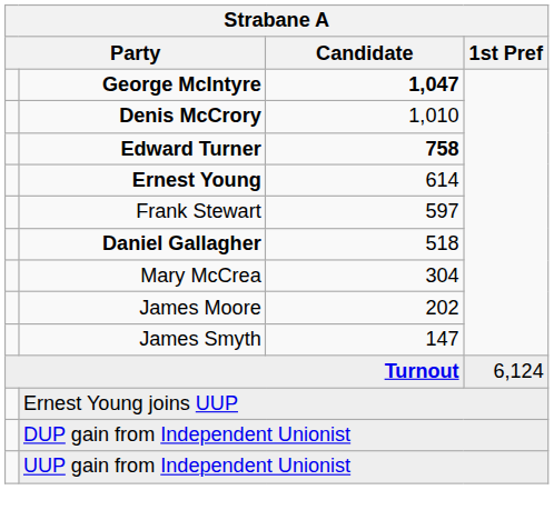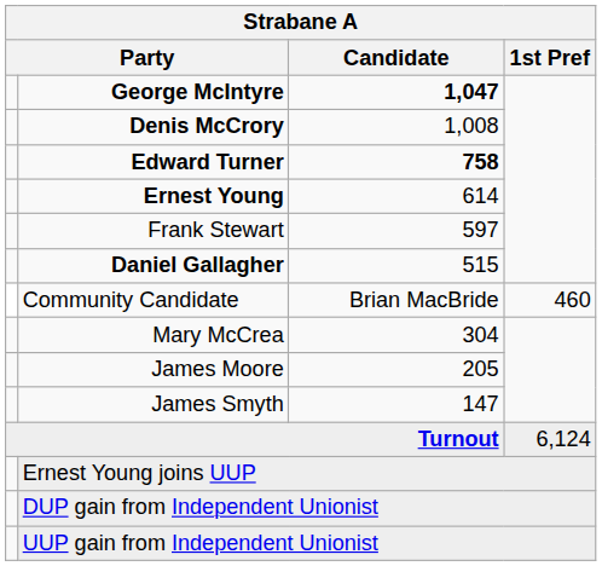 <table class="wikitable">
 <tr>
 <th colspan="4" align="center">Strabane A</th>
 </tr>
 <tr>
 <th colspan="2" align="center" width=200>Party</th>
 <th width=150>Candidate</th>
 <th width=60>1st Pref</th>
 </tr>
 <tr>
 <td></td>
 <td align="right"><strong>George McIntyre</strong></td>
 <td align="right"><strong>1,047</strong></td>
 </tr>
 <tr>
 <td></td>
 <td align="right"><strong>Denis McCrory</strong></td>
-<td align="right">1,010</td>
+<td align="right">1,008</td>
 </tr>
 <tr>
 <td></td>
 <td align="right"><strong>Edward Turner</strong></td>
 <td align="right"><strong>758</strong></td>
 </tr>
 <tr>
 <td></td>
 <td align="right"><strong>Ernest Young</strong></td>
 <td align="right">614</td>
 </tr>
 <tr>
 <td></td>
 <td align="right">Frank Stewart</td>
 <td align="right">597</td>
 </tr>
 <tr>
 <td></td>
 <td align="right"><strong>Daniel Gallagher</strong></td>
-<td align="right">518</td>
+<td align="right">515</td>
+</tr>
+<tr>
+<td style="background-color: #FFFFFF"></td>
+<td>Community Candidate</td>
+<td align="right">Brian MacBride</td>
+<td align="right">460</td>
 </tr>
 <tr>
 <td></td>
 <td align="right">Mary McCrea</td>
 <td align="right">304</td>
 </tr>
 <tr>
 <td></td>
 <td align="right">James Moore</td>
-<td align="right">202</td>
+<td align="right">205</td>
 </tr>
 <tr>
 <td></td>
 <td align="right">James Smyth</td>
 <td align="right">147</td>
 </tr>
 <tr bgcolor="EEEEEE">
 <td colspan=3 align="right"><strong><a href='#'>Turnout</a></strong></td>
 <td align="right">6,124</td>
 </tr>
 <tr>
 <td bgcolor=></td>
 <td colspan=3 bgcolor="EEEEEE">Ernest Young joins <a href='#'>UUP</a></td>
 </tr>
 <tr>
 <td bgcolor=></td>
 <td colspan=3 bgcolor="EEEEEE"><a href='#'>DUP</a> gain from <a href='#'>Independent Unionist</a></td>
 </tr>
 <tr>
 <td bgcolor=></td>
 <td colspan=3 bgcolor="EEEEEE"><a href='#'>UUP</a> gain from <a href='#'>Independent Unionist</a></td>
 </tr>
 </table>
